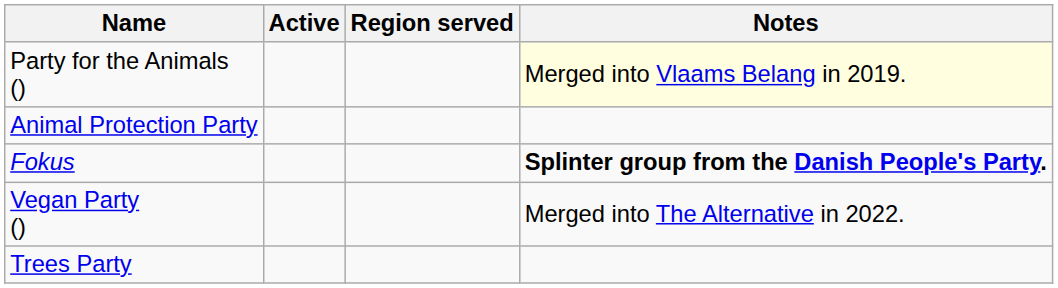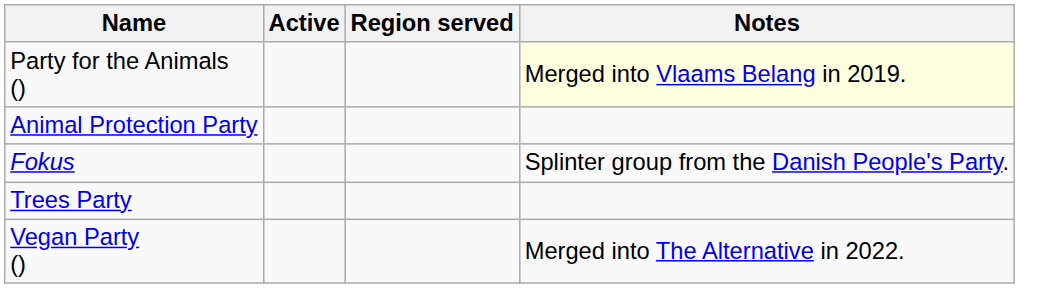 <table class="wikitable sortable">
 <tr>
 <th>Name</th>
 <th>Active</th>
 <th>Region served</th>
 <th>Notes</th>
 </tr>
 <tr>
 <td>Party for the Animals<br>()</td>
 <td></td>
 <td><br></td>
 <td style="background: lightyellow;">Merged into <a href='#'>Vlaams Belang</a> in 2019.</td>
 </tr>
 <tr>
 <td><a href='#'>Animal Protection Party</a></td>
 <td></td>
 <td><br></td>
 <td></td>
 </tr>
 <tr>
 <td><em><a href='#'>Fokus</a></em></td>
 <td></td>
 <td><br></td>
-<td><strong>Splinter group from the <a href='#'>Danish People's Party</a>.</strong></td>
+<td>Splinter group from the <a href='#'>Danish People's Party</a>.</td>
+</tr>
+<tr>
+<td><a href='#'>Trees Party</a></td>
+<td></td>
+<td></td>
+<td></td>
 </tr>
 <tr>
 <td><a href='#'>Vegan Party</a><br>()</td>
 <td></td>
 <td><br></td>
 <td>Merged into <a href='#'>The Alternative</a> in 2022.</td>
 </tr>
-<tr>
-<td><a href='#'>Trees Party</a></td>
-<td></td>
-<td></td>
-<td></td>
-</tr>
 </table>
